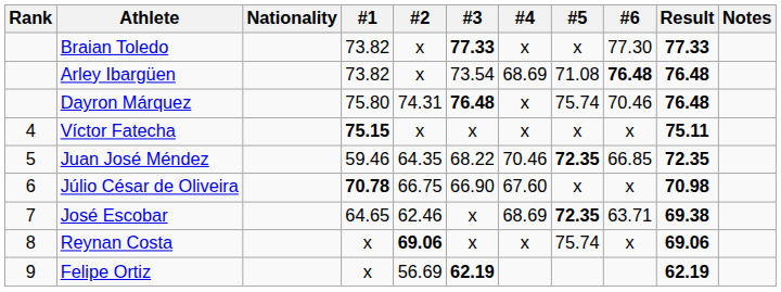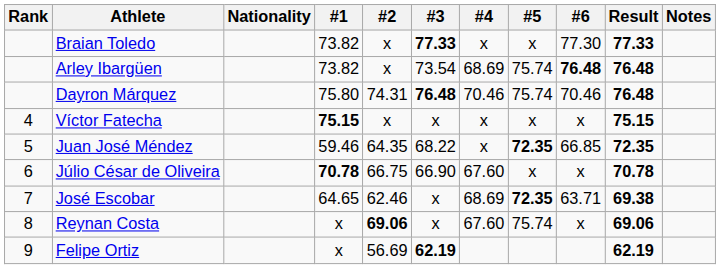 <table class="wikitable sortable" style="text-align:center">
 <tr>
 <th>Rank</th>
 <th>Athlete</th>
 <th>Nationality</th>
 <th>#1</th>
 <th>#2</th>
 <th>#3</th>
 <th>#4</th>
 <th>#5</th>
 <th>#6</th>
 <th>Result</th>
 <th>Notes</th>
 </tr>
 <tr>
 <td></td>
 <td align="left"><a href='#'>Braian Toledo</a></td>
 <td align=left></td>
 <td>73.82</td>
 <td>x</td>
 <td><strong>77.33</strong></td>
 <td>x</td>
 <td>x</td>
 <td>77.30</td>
 <td><strong>77.33</strong></td>
 <td></td>
 </tr>
 <tr>
 <td></td>
 <td align="left"><a href='#'>Arley Ibargüen</a></td>
 <td align=left></td>
 <td>73.82</td>
 <td>x</td>
 <td>73.54</td>
 <td>68.69</td>
-<td>71.08</td>
+<td>75.74</td>
 <td><strong>76.48</strong></td>
 <td><strong>76.48</strong></td>
 <td></td>
 </tr>
 <tr>
 <td></td>
 <td align="left"><a href='#'>Dayron Márquez</a></td>
 <td align=left></td>
 <td>75.80</td>
 <td>74.31</td>
 <td><strong>76.48</strong></td>
-<td>x</td>
+<td>70.46</td>
 <td>75.74</td>
 <td>70.46</td>
 <td><strong>76.48</strong></td>
 <td></td>
 </tr>
 <tr>
 <td>4</td>
 <td align="left"><a href='#'>Víctor Fatecha</a></td>
 <td align=left></td>
 <td><strong>75.15</strong></td>
 <td>x</td>
 <td>x</td>
 <td>x</td>
 <td>x</td>
 <td>x</td>
-<td><strong>75.11</strong></td>
+<td><strong>75.15</strong></td>
 <td></td>
 </tr>
 <tr>
 <td>5</td>
 <td align="left"><a href='#'>Juan José Méndez</a></td>
 <td align=left></td>
 <td>59.46</td>
 <td>64.35</td>
 <td>68.22</td>
-<td>70.46</td>
+<td>x</td>
 <td><strong>72.35</strong></td>
 <td>66.85</td>
 <td><strong>72.35</strong></td>
 <td></td>
 </tr>
 <tr>
 <td>6</td>
 <td align="left"><a href='#'>Júlio César de Oliveira</a></td>
 <td align=left></td>
 <td><strong>70.78</strong></td>
 <td>66.75</td>
 <td>66.90</td>
 <td>67.60</td>
 <td>x</td>
 <td>x</td>
-<td><strong>70.98</strong></td>
+<td><strong>70.78</strong></td>
 <td></td>
 </tr>
 <tr>
 <td>7</td>
 <td align="left"><a href='#'>José Escobar</a></td>
 <td align=left></td>
 <td>64.65</td>
 <td>62.46</td>
 <td>x</td>
 <td>68.69</td>
 <td><strong>72.35</strong></td>
 <td>63.71</td>
 <td><strong>69.38</strong></td>
 <td></td>
 </tr>
 <tr>
 <td>8</td>
 <td align="left"><a href='#'>Reynan Costa</a></td>
 <td align=left></td>
 <td>x</td>
 <td><strong>69.06</strong></td>
 <td>x</td>
-<td>x</td>
+<td>67.60</td>
 <td>75.74</td>
 <td>x</td>
 <td><strong>69.06</strong></td>
 <td></td>
 </tr>
 <tr>
 <td>9</td>
 <td align="left"><a href='#'>Felipe Ortiz</a></td>
 <td align=left></td>
 <td>x</td>
 <td>56.69</td>
 <td><strong>62.19</strong></td>
 <td></td>
 <td></td>
 <td></td>
 <td><strong>62.19</strong></td>
 <td></td>
 </tr>
 </table>
